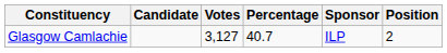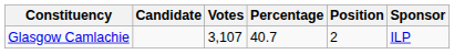 <table class="wikitable sortable">
 <tr>
 <th>Constituency</th>
 <th>Candidate</th>
 <th>Votes</th>
 <th>Percentage</th>
+<th>Position</th>
 <th>Sponsor</th>
-<th>Position</th>
 </tr>
 <tr>
 <td><a href='#'>Glasgow Camlachie</a></td>
 <td></td>
-<td>3,127</td>
+<td>3,107</td>
 <td>40.7</td>
+<td>2</td>
 <td><a href='#'>ILP</a></td>
-<td>2</td>
 </tr>
 </table>
